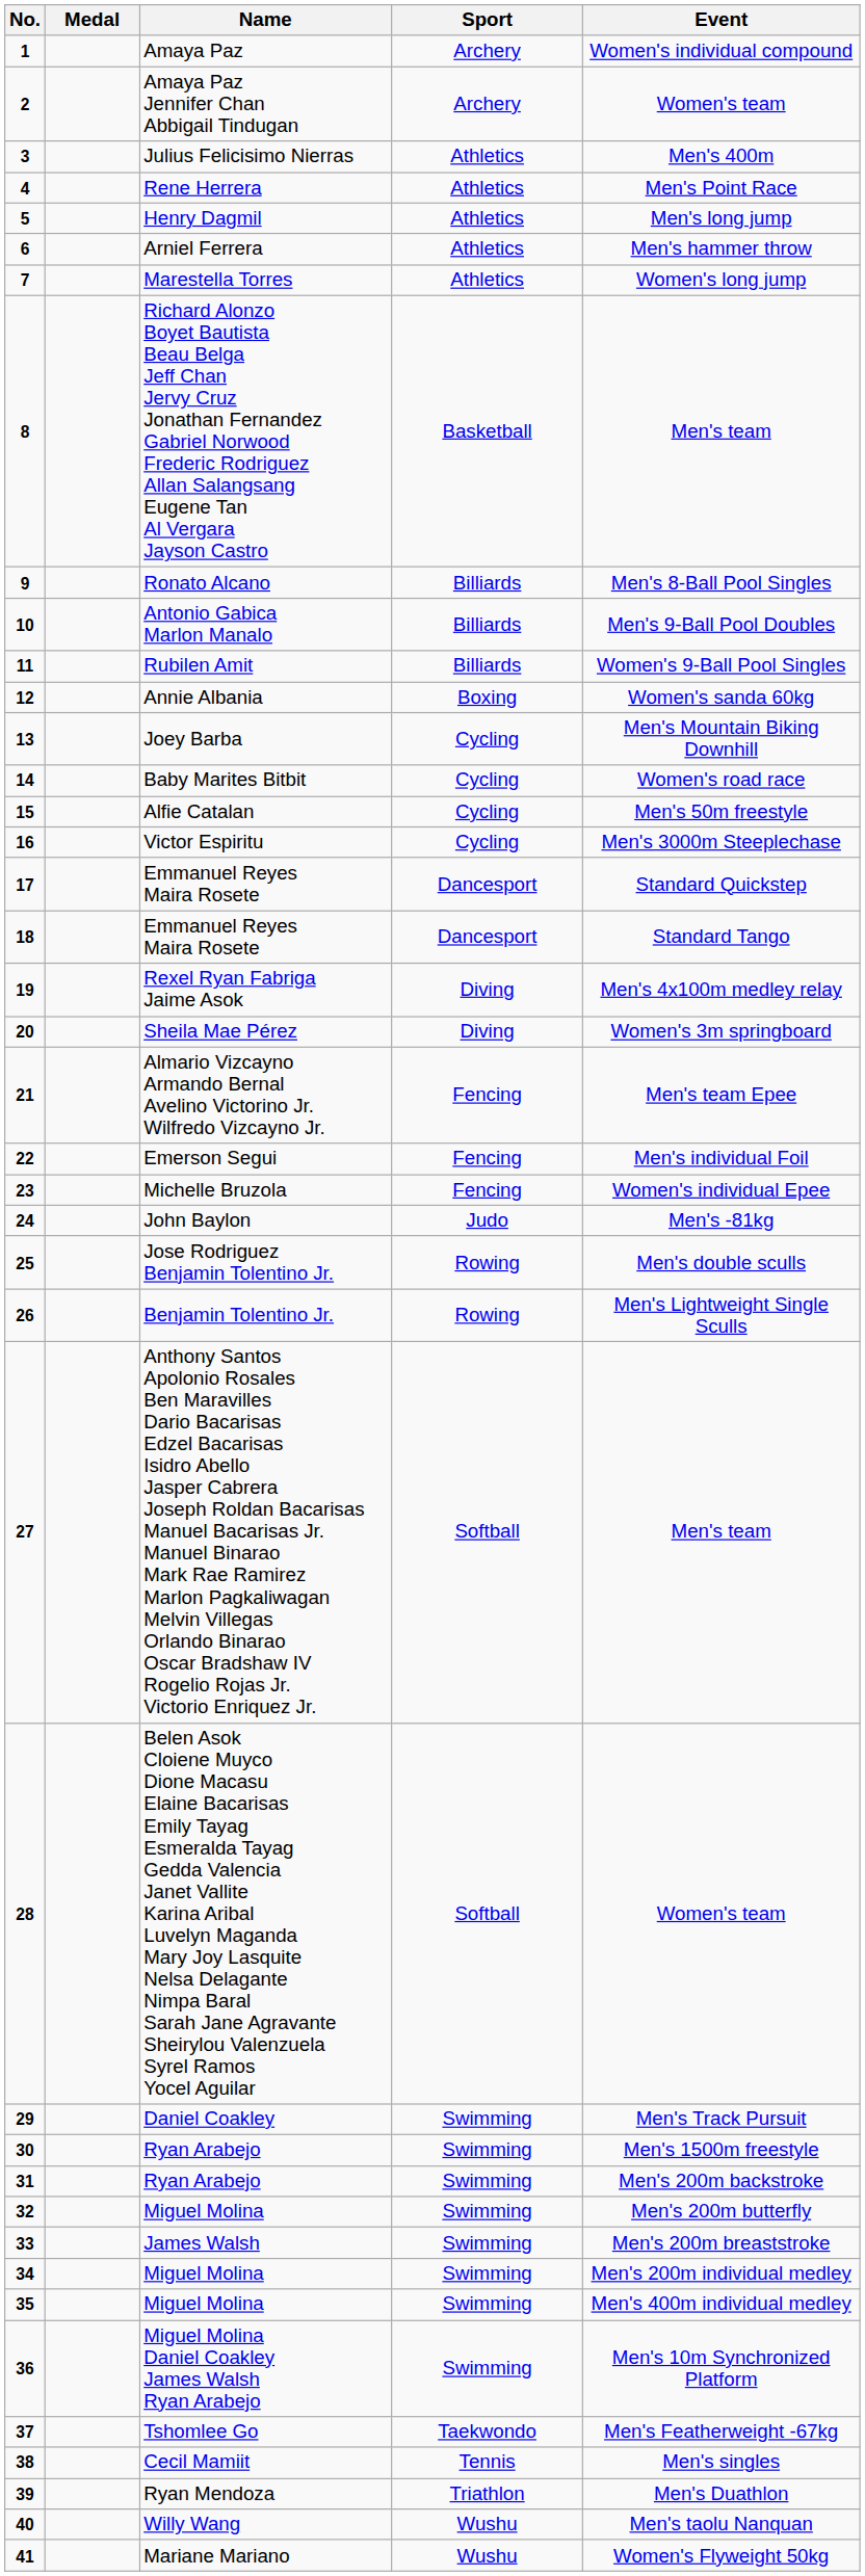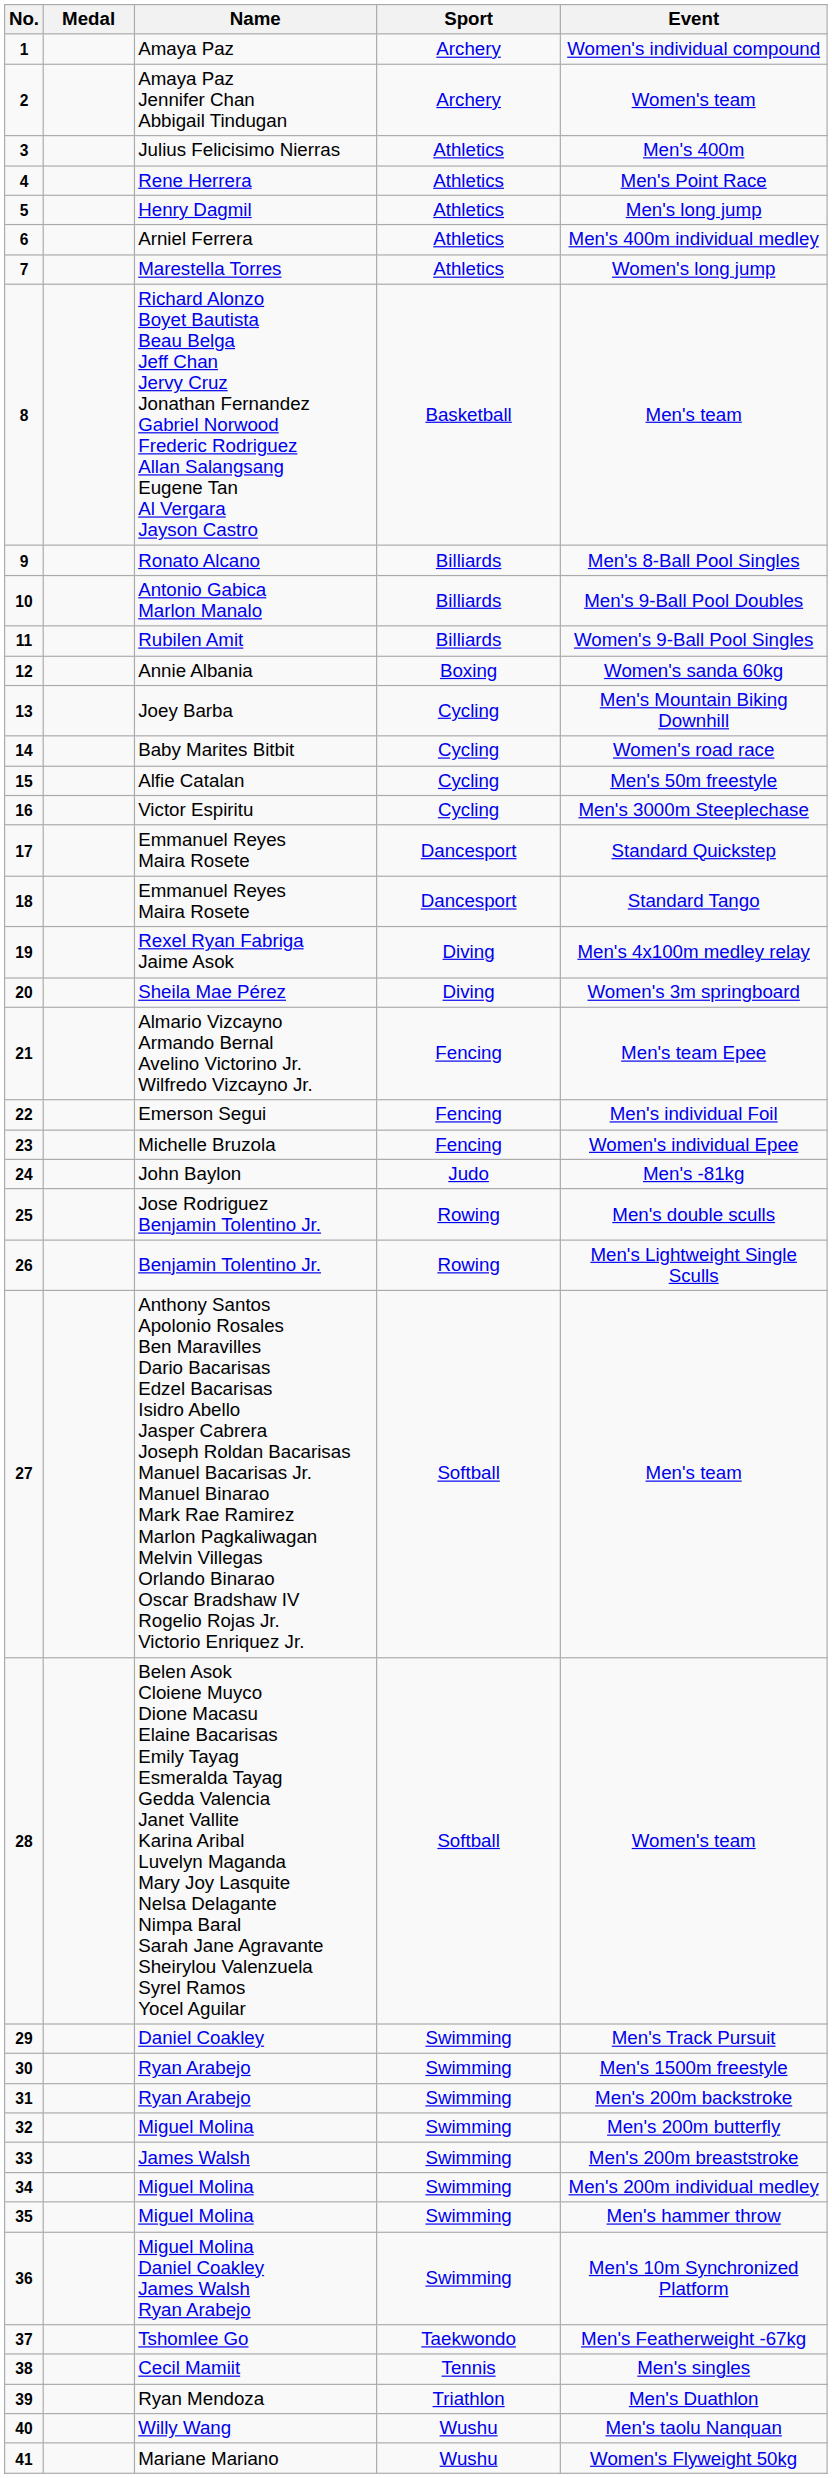 <table class="wikitable" style="font-size:100%; text-align:center;">
 <tr>
 <th width="10">No.</th>
 <th width="70">Medal</th>
 <th width="200">Name</th>
 <th width="150">Sport</th>
 <th width="220">Event</th>
 </tr>
 <tr>
 <td><small><strong>1</strong></small></td>
 <td></td>
 <td align=left>Amaya Paz</td>
 <td> <a href='#'>Archery</a></td>
 <td><a href='#'>Women's individual compound</a></td>
 </tr>
 <tr>
 <td><small><strong>2</strong></small></td>
 <td></td>
 <td align=left>Amaya Paz<br>Jennifer Chan<br>Abbigail Tindugan</td>
 <td> <a href='#'>Archery</a></td>
 <td><a href='#'>Women's team</a></td>
 </tr>
 <tr>
 <td><small><strong>3</strong></small></td>
 <td></td>
 <td align=left>Julius Felicisimo Nierras</td>
 <td> <a href='#'>Athletics</a></td>
 <td><a href='#'>Men's 400m</a></td>
 </tr>
 <tr>
 <td><small><strong>4</strong></small></td>
 <td></td>
 <td align=left><a href='#'>Rene Herrera</a></td>
 <td> <a href='#'>Athletics</a></td>
 <td><a href='#'>Men's Point Race</a></td>
 </tr>
 <tr>
 <td><small><strong>5</strong></small></td>
 <td></td>
 <td align=left><a href='#'>Henry Dagmil</a></td>
 <td> <a href='#'>Athletics</a></td>
 <td><a href='#'>Men's long jump</a></td>
 </tr>
 <tr>
 <td><small><strong>6</strong></small></td>
 <td></td>
 <td align=left>Arniel Ferrera</td>
 <td> <a href='#'>Athletics</a></td>
-<td><a href='#'>Men's hammer throw</a></td>
+<td><a href='#'>Men's 400m individual medley</a></td>
 </tr>
 <tr>
 <td><small><strong>7</strong></small></td>
 <td></td>
 <td align=left><a href='#'>Marestella Torres</a></td>
 <td> <a href='#'>Athletics</a></td>
 <td><a href='#'>Women's long jump</a></td>
 </tr>
 <tr>
 <td><small><strong>8</strong></small></td>
 <td></td>
 <td align=left><a href='#'>Richard Alonzo</a><br><a href='#'>Boyet Bautista</a><br><a href='#'>Beau Belga</a><br><a href='#'>Jeff Chan</a><br><a href='#'>Jervy Cruz</a><br>Jonathan Fernandez<br><a href='#'>Gabriel Norwood</a><br><a href='#'>Frederic Rodriguez</a><br><a href='#'>Allan Salangsang</a><br>Eugene Tan<br><a href='#'>Al Vergara</a><br><a href='#'>Jayson Castro</a></td>
 <td> <a href='#'>Basketball</a></td>
 <td><a href='#'>Men's team</a></td>
 </tr>
 <tr>
 <td><small><strong>9</strong></small></td>
 <td></td>
 <td align=left><a href='#'>Ronato Alcano</a></td>
 <td> <a href='#'>Billiards</a></td>
 <td><a href='#'>Men's 8-Ball Pool Singles</a></td>
 </tr>
 <tr>
 <td><small><strong>10</strong></small></td>
 <td></td>
 <td align=left><a href='#'>Antonio Gabica</a><br><a href='#'>Marlon Manalo</a></td>
 <td> <a href='#'>Billiards</a></td>
 <td><a href='#'>Men's 9-Ball Pool Doubles</a></td>
 </tr>
 <tr>
 <td><small><strong>11</strong></small></td>
 <td></td>
 <td align=left><a href='#'>Rubilen Amit</a></td>
 <td> <a href='#'>Billiards</a></td>
 <td><a href='#'>Women's 9-Ball Pool Singles</a></td>
 </tr>
 <tr>
 <td><small><strong>12</strong></small></td>
 <td></td>
 <td align=left>Annie Albania</td>
 <td> <a href='#'>Boxing</a></td>
 <td><a href='#'>Women's sanda 60kg</a></td>
 </tr>
 <tr>
 <td><small><strong>13</strong></small></td>
 <td></td>
 <td align=left>Joey Barba</td>
 <td> <a href='#'>Cycling</a></td>
 <td><a href='#'>Men's Mountain Biking Downhill</a></td>
 </tr>
 <tr>
 <td><small><strong>14</strong></small></td>
 <td></td>
 <td align=left>Baby Marites Bitbit</td>
 <td> <a href='#'>Cycling</a></td>
 <td><a href='#'>Women's road race</a></td>
 </tr>
 <tr>
 <td><small><strong>15</strong></small></td>
 <td></td>
 <td align=left>Alfie Catalan</td>
 <td> <a href='#'>Cycling</a></td>
 <td><a href='#'>Men's 50m freestyle</a></td>
 </tr>
 <tr>
 <td><small><strong>16</strong></small></td>
 <td></td>
 <td align=left>Victor Espiritu</td>
 <td> <a href='#'>Cycling</a></td>
 <td><a href='#'>Men's 3000m Steeplechase</a></td>
 </tr>
 <tr>
 <td><small><strong>17</strong></small></td>
 <td></td>
 <td align=left>Emmanuel Reyes<br>Maira Rosete</td>
 <td> <a href='#'>Dancesport</a></td>
 <td><a href='#'>Standard Quickstep</a></td>
 </tr>
 <tr>
 <td><small><strong>18</strong></small></td>
 <td></td>
 <td align=left>Emmanuel Reyes<br>Maira Rosete</td>
 <td> <a href='#'>Dancesport</a></td>
 <td><a href='#'>Standard Tango</a></td>
 </tr>
 <tr>
 <td><small><strong>19</strong></small></td>
 <td></td>
 <td align=left><a href='#'>Rexel Ryan Fabriga</a><br>Jaime Asok</td>
 <td> <a href='#'>Diving</a></td>
 <td><a href='#'>Men's 4x100m medley relay</a></td>
 </tr>
 <tr>
 <td><small><strong>20</strong></small></td>
 <td></td>
 <td align=left><a href='#'>Sheila Mae Pérez</a></td>
 <td> <a href='#'>Diving</a></td>
 <td><a href='#'>Women's 3m springboard</a></td>
 </tr>
 <tr>
 <td><small><strong>21</strong></small></td>
 <td></td>
 <td align=left>Almario Vizcayno<br>Armando Bernal<br>Avelino Victorino Jr.<br>Wilfredo Vizcayno Jr.</td>
 <td> <a href='#'>Fencing</a></td>
 <td><a href='#'>Men's team Epee</a></td>
 </tr>
 <tr>
 <td><small><strong>22</strong></small></td>
 <td></td>
 <td align=left>Emerson Segui</td>
 <td> <a href='#'>Fencing</a></td>
 <td><a href='#'>Men's individual Foil</a></td>
 </tr>
 <tr>
 <td><small><strong>23</strong></small></td>
 <td></td>
 <td align=left>Michelle Bruzola</td>
 <td> <a href='#'>Fencing</a></td>
 <td><a href='#'>Women's individual Epee</a></td>
 </tr>
 <tr>
 <td><small><strong>24</strong></small></td>
 <td></td>
 <td align=left>John Baylon</td>
 <td> <a href='#'>Judo</a></td>
 <td><a href='#'>Men's -81kg</a></td>
 </tr>
 <tr>
 <td><small><strong>25</strong></small></td>
 <td></td>
 <td align=left>Jose Rodriguez<br><a href='#'>Benjamin Tolentino Jr.</a></td>
 <td> <a href='#'>Rowing</a></td>
 <td><a href='#'>Men's double sculls</a></td>
 </tr>
 <tr>
 <td><small><strong>26</strong></small></td>
 <td></td>
 <td align=left><a href='#'>Benjamin Tolentino Jr.</a></td>
 <td> <a href='#'>Rowing</a></td>
 <td><a href='#'>Men's Lightweight Single Sculls</a></td>
 </tr>
 <tr>
 <td><small><strong>27</strong></small></td>
 <td></td>
 <td align=left>Anthony Santos<br>Apolonio Rosales<br>Ben Maravilles<br>Dario Bacarisas<br>Edzel Bacarisas<br>Isidro Abello<br>Jasper Cabrera<br>Joseph Roldan Bacarisas<br>Manuel Bacarisas Jr.<br>Manuel Binarao<br>Mark Rae Ramirez<br>Marlon Pagkaliwagan<br>Melvin Villegas<br>Orlando Binarao<br>Oscar Bradshaw IV<br>Rogelio Rojas Jr.<br>Victorio Enriquez Jr.</td>
 <td> <a href='#'>Softball</a></td>
 <td><a href='#'>Men's team</a></td>
 </tr>
 <tr>
 <td><small><strong>28</strong></small></td>
 <td></td>
 <td align=left>Belen Asok<br>Cloiene Muyco<br>Dione Macasu<br>Elaine Bacarisas<br>Emily Tayag<br>Esmeralda Tayag<br>Gedda Valencia<br>Janet Vallite<br>Karina Aribal<br>Luvelyn Maganda<br>Mary Joy Lasquite<br>Nelsa Delagante<br>Nimpa Baral<br>Sarah Jane Agravante<br>Sheirylou Valenzuela<br>Syrel Ramos<br>Yocel Aguilar</td>
 <td> <a href='#'>Softball</a></td>
 <td><a href='#'>Women's team</a></td>
 </tr>
 <tr>
 <td><small><strong>29</strong></small></td>
 <td></td>
 <td align=left><a href='#'>Daniel Coakley</a></td>
 <td> <a href='#'>Swimming</a></td>
 <td><a href='#'>Men's Track Pursuit</a></td>
 </tr>
 <tr>
 <td><small><strong>30</strong></small></td>
 <td></td>
 <td align=left><a href='#'>Ryan Arabejo</a></td>
 <td> <a href='#'>Swimming</a></td>
 <td><a href='#'>Men's 1500m freestyle</a></td>
 </tr>
 <tr>
 <td><small><strong>31</strong></small></td>
 <td></td>
 <td align=left><a href='#'>Ryan Arabejo</a></td>
 <td> <a href='#'>Swimming</a></td>
 <td><a href='#'>Men's 200m backstroke</a></td>
 </tr>
 <tr>
 <td><small><strong>32</strong></small></td>
 <td></td>
 <td align=left><a href='#'>Miguel Molina</a></td>
 <td> <a href='#'>Swimming</a></td>
 <td><a href='#'>Men's 200m butterfly</a></td>
 </tr>
 <tr>
 <td><small><strong>33</strong></small></td>
 <td></td>
 <td align=left><a href='#'>James Walsh</a></td>
 <td> <a href='#'>Swimming</a></td>
 <td><a href='#'>Men's 200m breaststroke</a></td>
 </tr>
 <tr>
 <td><small><strong>34</strong></small></td>
 <td></td>
 <td align=left><a href='#'>Miguel Molina</a></td>
 <td> <a href='#'>Swimming</a></td>
 <td><a href='#'>Men's 200m individual medley</a></td>
 </tr>
 <tr>
 <td><small><strong>35</strong></small></td>
 <td></td>
 <td align=left><a href='#'>Miguel Molina</a></td>
 <td> <a href='#'>Swimming</a></td>
-<td><a href='#'>Men's 400m individual medley</a></td>
+<td><a href='#'>Men's hammer throw</a></td>
 </tr>
 <tr>
 <td><small><strong>36</strong></small></td>
 <td></td>
 <td align=left><a href='#'>Miguel Molina</a><br><a href='#'>Daniel Coakley</a><br><a href='#'>James Walsh</a><br><a href='#'>Ryan Arabejo</a></td>
 <td> <a href='#'>Swimming</a></td>
 <td><a href='#'>Men's 10m Synchronized Platform</a></td>
 </tr>
 <tr>
 <td><small><strong>37</strong></small></td>
 <td></td>
 <td align=left><a href='#'>Tshomlee Go</a></td>
 <td> <a href='#'>Taekwondo</a></td>
 <td><a href='#'>Men's Featherweight -67kg</a></td>
 </tr>
 <tr>
 <td><small><strong>38</strong></small></td>
 <td></td>
 <td align=left><a href='#'>Cecil Mamiit</a></td>
 <td> <a href='#'>Tennis</a></td>
 <td><a href='#'>Men's singles</a></td>
 </tr>
 <tr>
 <td><small><strong>39</strong></small></td>
 <td></td>
 <td align=left>Ryan Mendoza</td>
 <td> <a href='#'>Triathlon</a></td>
 <td><a href='#'>Men's Duathlon</a></td>
 </tr>
 <tr>
 <td><small><strong>40</strong></small></td>
 <td></td>
 <td align=left><a href='#'>Willy Wang</a></td>
 <td> <a href='#'>Wushu</a></td>
 <td><a href='#'>Men's taolu Nanquan</a></td>
 </tr>
 <tr>
 <td><small><strong>41</strong></small></td>
 <td></td>
 <td align=left>Mariane Mariano</td>
 <td> <a href='#'>Wushu</a></td>
 <td><a href='#'>Women's Flyweight 50kg</a></td>
 </tr>
 </table>
